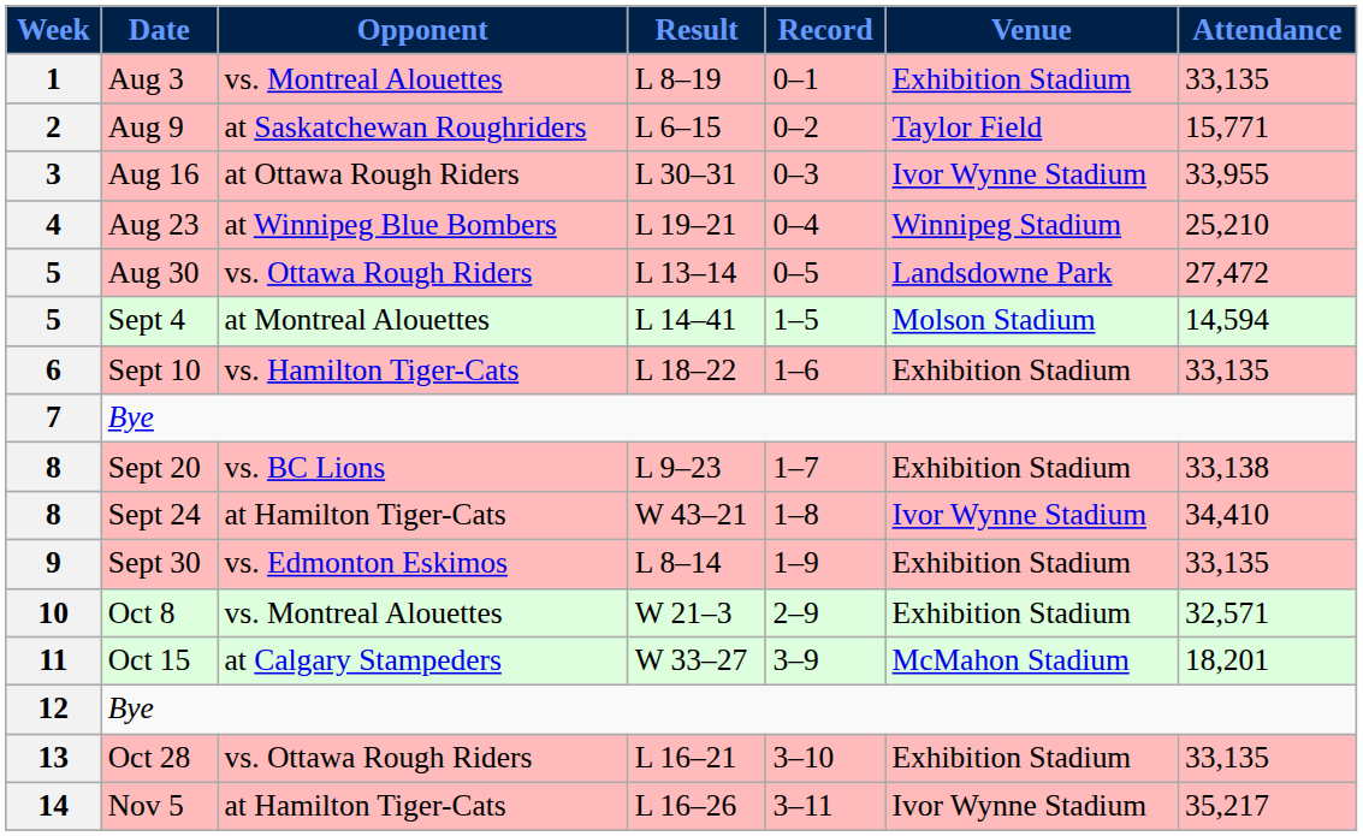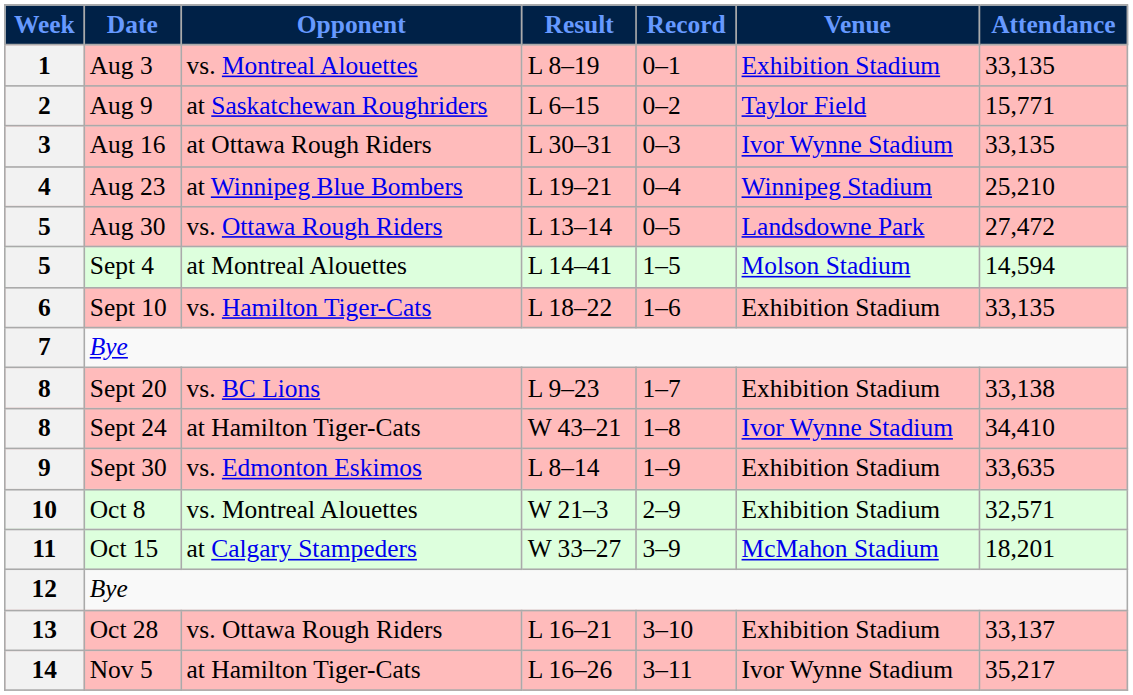 <table class="wikitable" width="80%">
 <tr align="center"  style="background:#002147;color:#6699FF;">
 <td><strong>Week</strong></td>
 <td><strong>Date</strong></td>
 <td><strong>Opponent</strong></td>
 <td><strong>Result</strong></td>
 <td><strong>Record</strong></td>
 <td><strong>Venue</strong></td>
 <td><strong>Attendance</strong></td>
 </tr>
 <tr style="background:#ffbbbb">
 <th>1</th>
 <td>Aug 3</td>
 <td>vs. <a href='#'>Montreal Alouettes</a></td>
 <td>L 8–19</td>
 <td>0–1</td>
 <td><a href='#'>Exhibition Stadium</a></td>
 <td>33,135</td>
 </tr>
 <tr style="background:#ffbbbb">
 <th>2</th>
 <td>Aug 9</td>
 <td>at <a href='#'>Saskatchewan Roughriders</a></td>
 <td>L 6–15</td>
 <td>0–2</td>
 <td><a href='#'>Taylor Field</a></td>
 <td>15,771</td>
 </tr>
 <tr style="background:#ffbbbb">
 <th>3</th>
 <td>Aug 16</td>
 <td>at Ottawa Rough Riders</td>
 <td>L 30–31</td>
 <td>0–3</td>
 <td><a href='#'>Ivor Wynne Stadium</a></td>
-<td>33,955</td>
+<td>33,135</td>
 </tr>
 <tr style="background:#ffbbbb">
 <th>4</th>
 <td>Aug 23</td>
 <td>at <a href='#'>Winnipeg Blue Bombers</a></td>
 <td>L 19–21</td>
 <td>0–4</td>
 <td><a href='#'>Winnipeg Stadium</a></td>
 <td>25,210</td>
 </tr>
 <tr style="background:#ffbbbb">
 <th>5</th>
 <td>Aug 30</td>
 <td>vs. <a href='#'>Ottawa Rough Riders</a></td>
 <td>L 13–14</td>
 <td>0–5</td>
 <td><a href='#'>Landsdowne Park</a></td>
 <td>27,472</td>
 </tr>
 <tr style="background:#ddffdd">
 <th>5</th>
 <td>Sept 4</td>
 <td>at Montreal Alouettes</td>
 <td>L 14–41</td>
 <td>1–5</td>
 <td><a href='#'>Molson Stadium</a></td>
 <td>14,594</td>
 </tr>
 <tr style="background:#ffbbbb">
 <th>6</th>
 <td>Sept 10</td>
 <td>vs. <a href='#'>Hamilton Tiger-Cats</a></td>
 <td>L 18–22</td>
 <td>1–6</td>
 <td>Exhibition Stadium</td>
 <td>33,135</td>
 </tr>
 <tr>
 <th>7</th>
 <td colspan=7><em><a href='#'>Bye</a></em></td>
 </tr>
 <tr style="background:#ffbbbb">
 <th>8</th>
 <td>Sept 20</td>
 <td>vs. <a href='#'>BC Lions</a></td>
 <td>L 9–23</td>
 <td>1–7</td>
 <td>Exhibition Stadium</td>
 <td>33,138</td>
 </tr>
 <tr style="background:#ffbbbb">
 <th>8</th>
 <td>Sept 24</td>
 <td>at Hamilton Tiger-Cats</td>
 <td>W 43–21</td>
 <td>1–8</td>
 <td><a href='#'>Ivor Wynne Stadium</a></td>
 <td>34,410</td>
 </tr>
 <tr style="background:#ffbbbb">
 <th>9</th>
 <td>Sept 30</td>
 <td>vs. <a href='#'>Edmonton Eskimos</a></td>
 <td>L 8–14</td>
 <td>1–9</td>
 <td>Exhibition Stadium</td>
-<td>33,135</td>
+<td>33,635</td>
 </tr>
 <tr style="background:#ddffdd">
 <th>10</th>
 <td>Oct 8</td>
 <td>vs. Montreal Alouettes</td>
 <td>W 21–3</td>
 <td>2–9</td>
 <td>Exhibition Stadium</td>
 <td>32,571</td>
 </tr>
 <tr style="background:#ddffdd">
 <th>11</th>
 <td>Oct 15</td>
 <td>at <a href='#'>Calgary Stampeders</a></td>
 <td>W 33–27</td>
 <td>3–9</td>
 <td><a href='#'>McMahon Stadium</a></td>
 <td>18,201</td>
 </tr>
 <tr>
 <th>12</th>
 <td colspan=7><em>Bye</em></td>
 </tr>
 <tr style="background:#ffbbbb">
 <th>13</th>
 <td>Oct 28</td>
 <td>vs. Ottawa Rough Riders</td>
 <td>L 16–21</td>
 <td>3–10</td>
 <td>Exhibition Stadium</td>
-<td>33,135</td>
+<td>33,137</td>
 </tr>
 <tr style="background:#ffbbbb">
 <th>14</th>
 <td>Nov 5</td>
 <td>at Hamilton Tiger-Cats</td>
 <td>L 16–26</td>
 <td>3–11</td>
 <td>Ivor Wynne Stadium</td>
 <td>35,217</td>
 </tr>
 </table>
